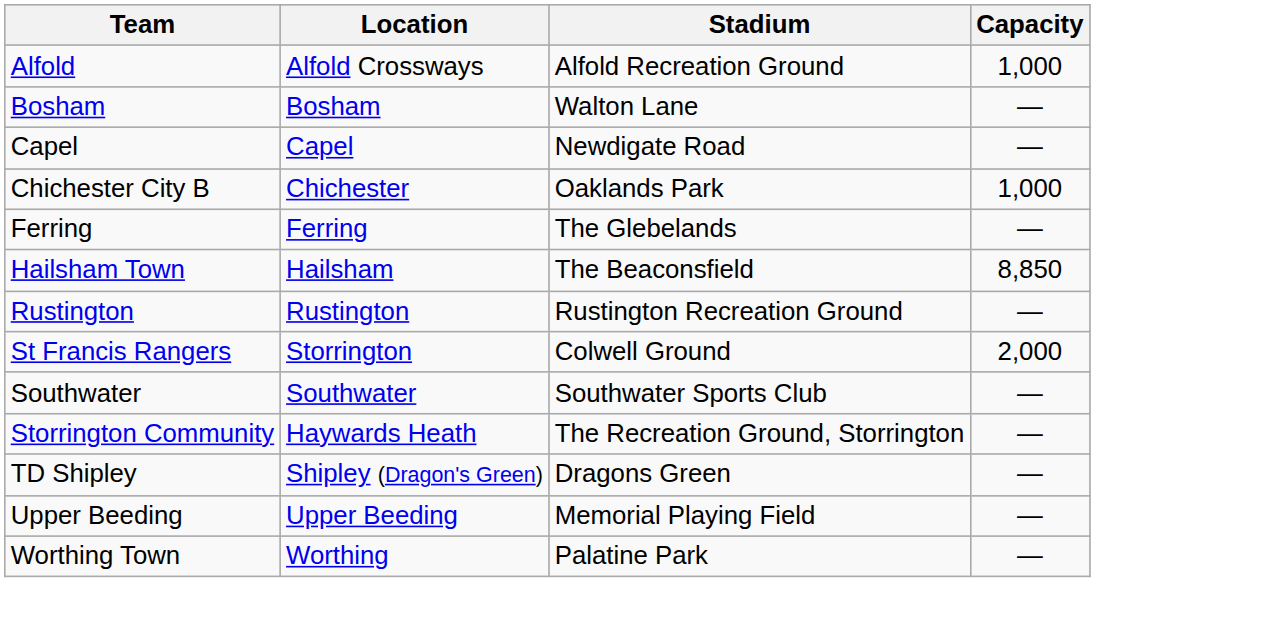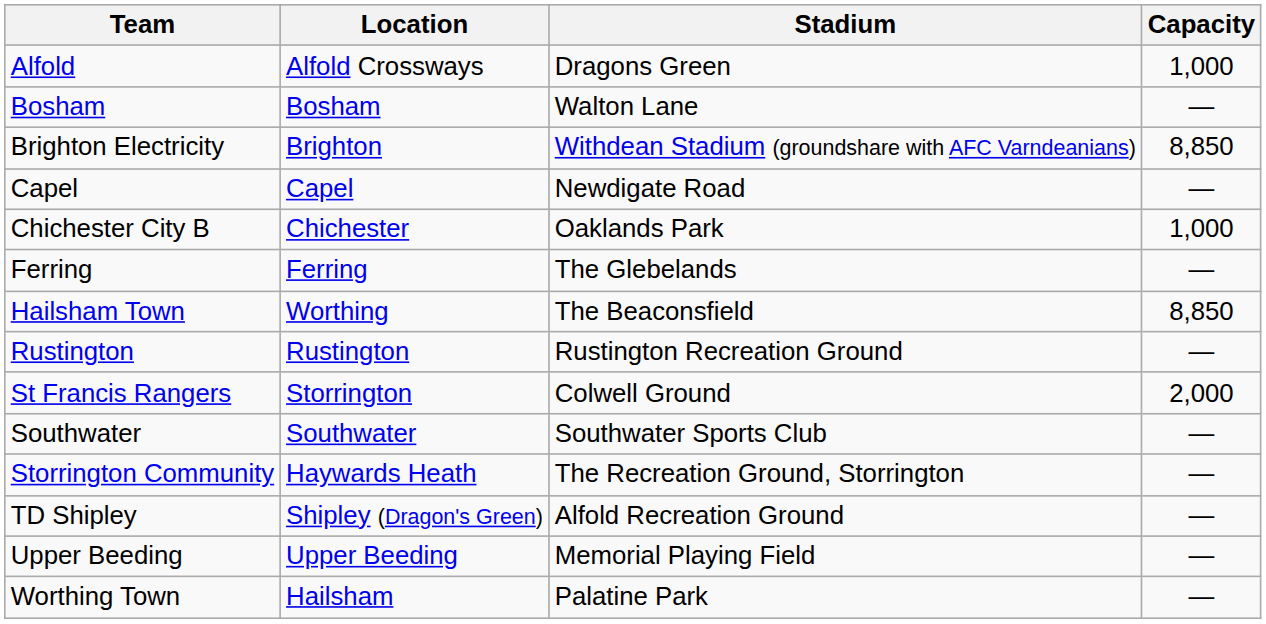 <table class="wikitable sortable">
 <tr>
 <th>Team</th>
 <th>Location</th>
 <th>Stadium</th>
 <th>Capacity</th>
 </tr>
 <tr>
 <td><a href='#'>Alfold</a></td>
 <td><a href='#'>Alfold</a> Crossways</td>
-<td>Alfold Recreation Ground</td>
+<td>Dragons Green</td>
 <td align="center">1,000</td>
 </tr>
 <tr>
 <td><a href='#'>Bosham</a></td>
 <td><a href='#'>Bosham</a></td>
 <td>Walton Lane</td>
 <td align="center">—</td>
+</tr>
+<tr>
+<td>Brighton Electricity</td>
+<td><a href='#'>Brighton</a> </td>
+<td><a href='#'>Withdean Stadium</a> <small>(groundshare with <a href='#'>AFC Varndeanians</a>)</small></td>
+<td align="center">8,850</td>
 </tr>
 <tr>
 <td>Capel</td>
 <td><a href='#'>Capel</a></td>
 <td>Newdigate Road</td>
 <td align="center">—</td>
 </tr>
 <tr>
 <td>Chichester City B</td>
 <td><a href='#'>Chichester</a></td>
 <td>Oaklands Park</td>
 <td align="center">1,000</td>
 </tr>
 <tr>
 <td>Ferring</td>
 <td><a href='#'>Ferring</a></td>
 <td>The Glebelands</td>
 <td align="center">—</td>
 </tr>
 <tr>
 <td><a href='#'>Hailsham Town</a></td>
-<td><a href='#'>Hailsham</a></td>
+<td><a href='#'>Worthing</a></td>
 <td>The Beaconsfield</td>
 <td align="center">8,850</td>
 </tr>
 <tr>
 <td><a href='#'>Rustington</a></td>
 <td><a href='#'>Rustington</a></td>
 <td>Rustington Recreation Ground</td>
 <td align="center">—</td>
 </tr>
 <tr>
 <td><a href='#'>St Francis Rangers</a></td>
 <td><a href='#'>Storrington</a></td>
 <td>Colwell Ground</td>
 <td align="center">2,000</td>
 </tr>
 <tr>
 <td>Southwater</td>
 <td><a href='#'>Southwater</a></td>
 <td>Southwater Sports Club</td>
 <td align="center">—</td>
 </tr>
 <tr>
 <td><a href='#'>Storrington Community</a></td>
 <td><a href='#'>Haywards Heath</a></td>
 <td>The Recreation Ground, Storrington</td>
 <td align="center">—</td>
 </tr>
 <tr>
 <td>TD Shipley</td>
 <td><a href='#'>Shipley</a> <small>(<a href='#'>Dragon's Green</a>)</small></td>
-<td>Dragons Green</td>
+<td>Alfold Recreation Ground</td>
 <td align="center">—</td>
 </tr>
 <tr>
 <td>Upper Beeding</td>
 <td><a href='#'>Upper Beeding</a></td>
 <td>Memorial Playing Field</td>
 <td align="center">—</td>
 </tr>
 <tr>
 <td>Worthing Town</td>
-<td><a href='#'>Worthing</a></td>
+<td><a href='#'>Hailsham</a></td>
 <td>Palatine Park</td>
 <td align="center">—</td>
 </tr>
 </table>
